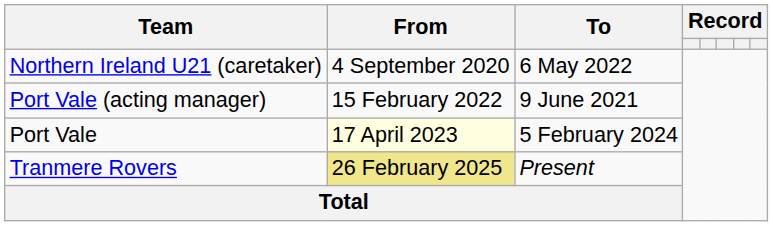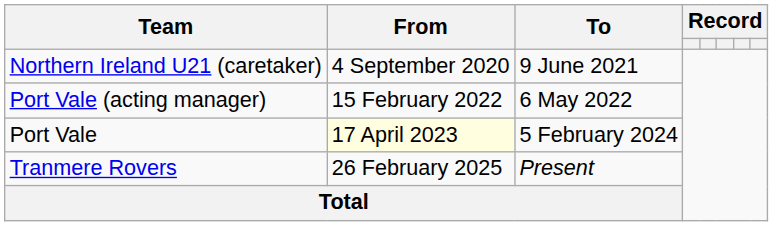 <table class=wikitable style="text-align: center">
 <tr>
 <th rowspan=2>Team</th>
 <th rowspan=2>From</th>
 <th rowspan=2>To</th>
 <th colspan=5>Record</th>
 </tr>
 <tr>
 <th></th>
 <th></th>
 <th></th>
 <th></th>
 <th></th>
 </tr>
 <tr>
 <td align=left><a href='#'>Northern Ireland U21</a> (caretaker)</td>
 <td align=left>4 September 2020</td>
-<td align=left>6 May 2022<br></td>
+<td align=left>9 June 2021<br></td>
 </tr>
 <tr>
 <td align=left><a href='#'>Port Vale</a> (acting manager)</td>
 <td align=left>15 February 2022</td>
-<td align=left>9 June 2021<br></td>
+<td align=left>6 May 2022<br></td>
 </tr>
 <tr>
 <td align=left>Port Vale</td>
 <td align=left style="background: lightyellow;">17 April 2023</td>
 <td align=left>5 February 2024<br></td>
 </tr>
 <tr>
 <td align=left><a href='#'>Tranmere Rovers</a></td>
-<td align=left style="background: khaki;">26 February 2025</td>
+<td align=left>26 February 2025</td>
 <td align=left><em>Present</em><br></td>
 </tr>
 <tr>
 <th colspan=3>Total<br></th>
 </tr>
 </table>
